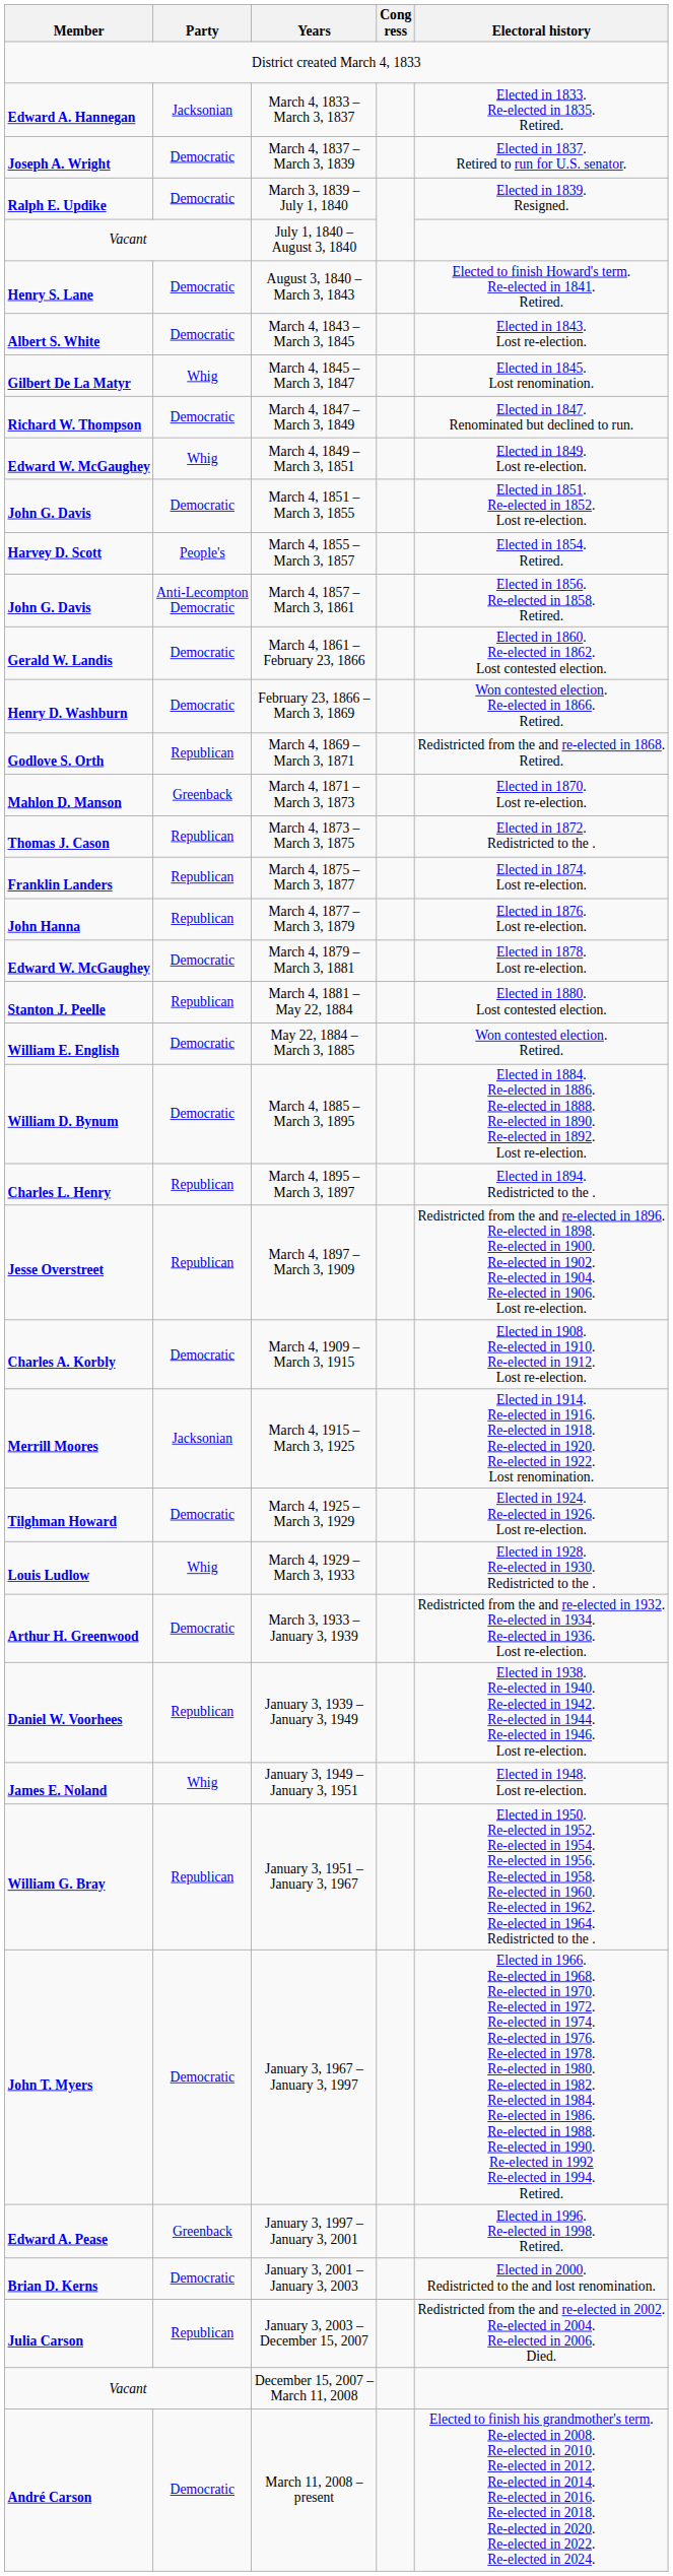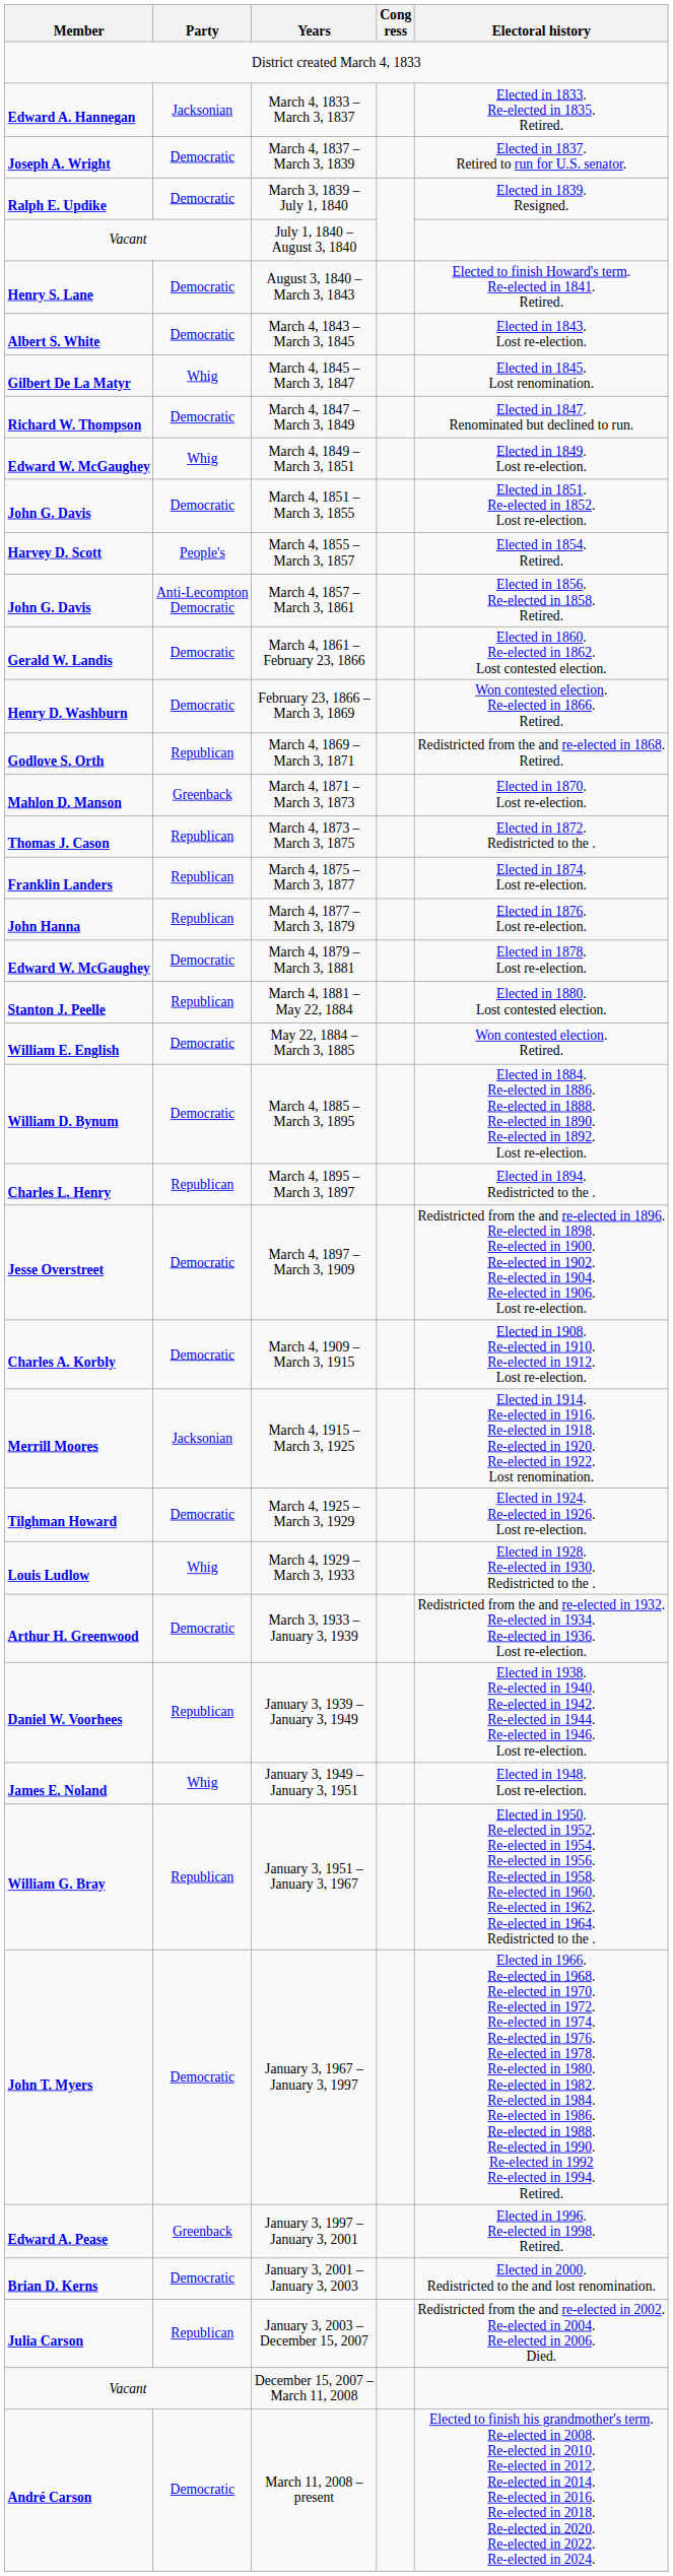 <table class=wikitable style="text-align:center">
 <tr valign=bottom>
 <th>Member</th>
 <th>Party</th>
 <th>Years</th>
 <th>Cong<br>ress</th>
 <th>Electoral history</th>
 </tr>
 <tr style="height:3em">
 <td colspan=5>District created March 4, 1833</td>
 </tr>
 <tr style="height:3em">
 <td align=left><br><strong><a href='#'>Edward A. Hannegan</a></strong><br></td>
 <td><a href='#'>Jacksonian</a></td>
 <td nowrap>March 4, 1833 –<br>March 3, 1837</td>
 <td></td>
 <td><a href='#'>Elected in 1833</a>.<br><a href='#'>Re-elected in 1835</a>.<br>Retired.</td>
 </tr>
 <tr style="height:3em">
 <td align=left><br><strong><a href='#'>Joseph A. Wright</a></strong><br></td>
 <td><a href='#'>Democratic</a></td>
 <td nowrap>March 4, 1837 –<br>March 3, 1839</td>
 <td></td>
 <td><a href='#'>Elected in 1837</a>.<br>Retired to <a href='#'>run for U.S. senator</a>.</td>
 </tr>
 <tr style="height:3em">
 <td align=left><br><strong><a href='#'>Ralph E. Updike</a></strong><br></td>
 <td><a href='#'>Democratic</a></td>
 <td nowrap>March 3, 1839 –<br>July 1, 1840</td>
 <td rowspan=2></td>
 <td><a href='#'>Elected in 1839</a>.<br>Resigned.</td>
 </tr>
 <tr style="height:3em">
 <td colspan=2><em>Vacant</em></td>
 <td nowrap>July 1, 1840 –<br>August 3, 1840</td>
 <td></td>
 </tr>
 <tr style="height:3em">
 <td align=left><br><strong><a href='#'>Henry S. Lane</a></strong><br></td>
 <td><a href='#'>Democratic</a></td>
 <td nowrap>August 3, 1840 –<br>March 3, 1843</td>
 <td></td>
 <td><a href='#'>Elected to finish Howard's term</a>.<br><a href='#'>Re-elected in 1841</a>.<br>Retired.</td>
 </tr>
 <tr style="height:3em">
 <td align=left><br><strong><a href='#'>Albert S. White</a></strong><br></td>
 <td><a href='#'>Democratic</a></td>
 <td nowrap>March 4, 1843 –<br>March 3, 1845</td>
 <td></td>
 <td><a href='#'>Elected in 1843</a>.<br>Lost re-election.</td>
 </tr>
 <tr style="height:3em">
 <td align=left><br><strong><a href='#'>Gilbert De La Matyr</a></strong><br></td>
 <td><a href='#'>Whig</a></td>
 <td nowrap>March 4, 1845 –<br>March 3, 1847</td>
 <td></td>
 <td><a href='#'>Elected in 1845</a>.<br>Lost renomination.</td>
 </tr>
 <tr style="height:3em">
 <td align=left><br><strong><a href='#'>Richard W. Thompson</a></strong><br></td>
 <td><a href='#'>Democratic</a></td>
 <td nowrap>March 4, 1847 –<br>March 3, 1849</td>
 <td></td>
 <td><a href='#'>Elected in 1847</a>.<br>Renominated but declined to run.</td>
 </tr>
 <tr style="height:3em">
 <td align=left><br><strong><a href='#'>Edward W. McGaughey</a></strong><br></td>
 <td><a href='#'>Whig</a></td>
 <td nowrap>March 4, 1849 –<br>March 3, 1851</td>
 <td></td>
 <td><a href='#'>Elected in 1849</a>.<br>Lost re-election.</td>
 </tr>
 <tr style="height:3em">
 <td align=left><br><strong><a href='#'>John G. Davis</a></strong><br></td>
 <td><a href='#'>Democratic</a></td>
 <td nowrap>March 4, 1851 –<br>March 3, 1855</td>
 <td></td>
 <td><a href='#'>Elected in 1851</a>.<br><a href='#'>Re-elected in 1852</a>.<br>Lost re-election.</td>
 </tr>
 <tr style="height:3em">
 <td align=left><strong><a href='#'>Harvey D. Scott</a></strong><br></td>
 <td><a href='#'>People's</a></td>
 <td nowrap>March 4, 1855 –<br>March 3, 1857</td>
 <td></td>
 <td><a href='#'>Elected in 1854</a>.<br>Retired.</td>
 </tr>
 <tr style="height:3em">
 <td align=left><br><strong><a href='#'>John G. Davis</a></strong><br></td>
 <td><a href='#'>Anti-Lecompton<br>Democratic</a></td>
 <td nowrap>March 4, 1857 –<br>March 3, 1861</td>
 <td></td>
 <td><a href='#'>Elected in 1856</a>.<br><a href='#'>Re-elected in 1858</a>.<br>Retired.</td>
 </tr>
 <tr style="height:3em">
 <td align=left><br><strong><a href='#'>Gerald W. Landis</a></strong><br></td>
 <td><a href='#'>Democratic</a></td>
 <td nowrap>March 4, 1861 –<br>February 23, 1866</td>
 <td></td>
 <td><a href='#'>Elected in 1860</a>.<br><a href='#'>Re-elected in 1862</a>.<br>Lost contested election.</td>
 </tr>
 <tr style="height:3em">
 <td align=left><br><strong><a href='#'>Henry D. Washburn</a></strong><br></td>
 <td><a href='#'>Democratic</a></td>
 <td nowrap>February 23, 1866 –<br>March 3, 1869</td>
 <td></td>
 <td><a href='#'>Won contested election</a>.<br><a href='#'>Re-elected in 1866</a>.<br>Retired.</td>
 </tr>
 <tr style="height:3em">
 <td align=left><br><strong><a href='#'>Godlove S. Orth</a></strong><br></td>
 <td><a href='#'>Republican</a></td>
 <td nowrap>March 4, 1869 –<br>March 3, 1871</td>
 <td></td>
 <td>Redistricted from the  and <a href='#'>re-elected in 1868</a>.<br>Retired.</td>
 </tr>
 <tr style="height:3em">
 <td align=left><br><strong><a href='#'>Mahlon D. Manson</a></strong><br></td>
 <td><a href='#'>Greenback</a></td>
 <td nowrap>March 4, 1871 –<br>March 3, 1873</td>
 <td></td>
 <td><a href='#'>Elected in 1870</a>.<br>Lost re-election.</td>
 </tr>
 <tr style="height:3em">
 <td align=left><br><strong><a href='#'>Thomas J. Cason</a></strong><br></td>
 <td><a href='#'>Republican</a></td>
 <td nowrap>March 4, 1873 –<br>March 3, 1875</td>
 <td></td>
 <td><a href='#'>Elected in 1872</a>.<br>Redistricted to the .</td>
 </tr>
 <tr style="height:3em">
 <td align=left><br><strong><a href='#'>Franklin Landers</a></strong><br></td>
 <td><a href='#'>Republican</a></td>
 <td nowrap>March 4, 1875 –<br>March 3, 1877</td>
 <td></td>
 <td><a href='#'>Elected in 1874</a>.<br>Lost re-election.</td>
 </tr>
 <tr style="height:3em">
 <td align=left><br><strong><a href='#'>John Hanna</a></strong><br></td>
 <td><a href='#'>Republican</a></td>
 <td nowrap>March 4, 1877 –<br>March 3, 1879</td>
 <td></td>
 <td><a href='#'>Elected in 1876</a>.<br>Lost re-election.</td>
 </tr>
 <tr style="height:3em">
 <td align=left><br><strong><a href='#'>Edward W. McGaughey</a></strong><br></td>
 <td><a href='#'>Democratic</a></td>
 <td nowrap>March 4, 1879 –<br>March 3, 1881</td>
 <td></td>
 <td><a href='#'>Elected in 1878</a>.<br>Lost re-election.</td>
 </tr>
 <tr style="height:3em">
 <td align=left><br><strong><a href='#'>Stanton J. Peelle</a></strong><br></td>
 <td><a href='#'>Republican</a></td>
 <td nowrap>March 4, 1881 –<br>May 22, 1884</td>
 <td></td>
 <td><a href='#'>Elected in 1880</a>.<br>Lost contested election.</td>
 </tr>
 <tr style="height:3em">
 <td align=left><br><strong><a href='#'>William E. English</a></strong><br></td>
 <td><a href='#'>Democratic</a></td>
 <td nowrap>May 22, 1884 –<br>March 3, 1885</td>
 <td></td>
 <td><a href='#'>Won contested election</a>.<br>Retired.</td>
 </tr>
 <tr style="height:3em">
 <td align=left><br><strong><a href='#'>William D. Bynum</a></strong><br></td>
 <td><a href='#'>Democratic</a></td>
 <td nowrap>March 4, 1885 –<br>March 3, 1895</td>
 <td></td>
 <td><a href='#'>Elected in 1884</a>.<br><a href='#'>Re-elected in 1886</a>.<br><a href='#'>Re-elected in 1888</a>.<br><a href='#'>Re-elected in 1890</a>.<br><a href='#'>Re-elected in 1892</a>.<br>Lost re-election.</td>
 </tr>
 <tr style="height:3em">
 <td align=left><br><strong><a href='#'>Charles L. Henry</a></strong><br></td>
 <td><a href='#'>Republican</a></td>
 <td nowrap>March 4, 1895 –<br>March 3, 1897</td>
 <td></td>
 <td><a href='#'>Elected in 1894</a>.<br>Redistricted to the .</td>
 </tr>
 <tr style="height:3em">
 <td align=left><br><strong><a href='#'>Jesse Overstreet</a></strong><br></td>
-<td><a href='#'>Republican</a></td>
+<td><a href='#'>Democratic</a></td>
 <td nowrap>March 4, 1897 –<br>March 3, 1909</td>
 <td></td>
 <td>Redistricted from the  and <a href='#'>re-elected in 1896</a>.<br><a href='#'>Re-elected in 1898</a>.<br><a href='#'>Re-elected in 1900</a>.<br><a href='#'>Re-elected in 1902</a>.<br><a href='#'>Re-elected in 1904</a>.<br><a href='#'>Re-elected in 1906</a>.<br>Lost re-election.</td>
 </tr>
 <tr style="height:3em">
 <td align=left><br><strong><a href='#'>Charles A. Korbly</a></strong><br></td>
 <td><a href='#'>Democratic</a></td>
 <td nowrap>March 4, 1909 –<br>March 3, 1915</td>
 <td></td>
 <td><a href='#'>Elected in 1908</a>.<br><a href='#'>Re-elected in 1910</a>.<br><a href='#'>Re-elected in 1912</a>.<br>Lost re-election.</td>
 </tr>
 <tr style="height:3em">
 <td align=left><br><strong><a href='#'>Merrill Moores</a></strong><br></td>
 <td><a href='#'>Jacksonian</a></td>
 <td nowrap>March 4, 1915 –<br>March 3, 1925</td>
 <td></td>
 <td><a href='#'>Elected in 1914</a>.<br><a href='#'>Re-elected in 1916</a>.<br><a href='#'>Re-elected in 1918</a>.<br><a href='#'>Re-elected in 1920</a>.<br><a href='#'>Re-elected in 1922</a>.<br>Lost renomination.</td>
 </tr>
 <tr style="height:3em">
 <td align=left><br><strong><a href='#'>Tilghman Howard</a></strong><br></td>
 <td><a href='#'>Democratic</a></td>
 <td nowrap>March 4, 1925 –<br>March 3, 1929</td>
 <td></td>
 <td><a href='#'>Elected in 1924</a>.<br><a href='#'>Re-elected in 1926</a>.<br>Lost re-election.</td>
 </tr>
 <tr style="height:3em">
 <td align=left><br><strong><a href='#'>Louis Ludlow</a></strong><br></td>
 <td><a href='#'>Whig</a></td>
 <td nowrap>March 4, 1929 –<br>March 3, 1933</td>
 <td></td>
 <td><a href='#'>Elected in 1928</a>.<br><a href='#'>Re-elected in 1930</a>.<br>Redistricted to the .</td>
 </tr>
 <tr style="height:3em">
 <td align=left> <br> <strong><a href='#'>Arthur H. Greenwood</a></strong><br></td>
 <td><a href='#'>Democratic</a></td>
 <td nowrap>March 3, 1933 –<br>January 3, 1939</td>
 <td></td>
 <td>Redistricted from the  and <a href='#'>re-elected in 1932</a>.<br><a href='#'>Re-elected in 1934</a>.<br><a href='#'>Re-elected in 1936</a>.<br>Lost re-election.</td>
 </tr>
 <tr style="height:3em">
 <td align=left><br><strong><a href='#'>Daniel W. Voorhees</a></strong><br></td>
 <td><a href='#'>Republican</a></td>
 <td nowrap>January 3, 1939 –<br>January 3, 1949</td>
 <td></td>
 <td><a href='#'>Elected in 1938</a>.<br><a href='#'>Re-elected in 1940</a>.<br><a href='#'>Re-elected in 1942</a>.<br><a href='#'>Re-elected in 1944</a>.<br><a href='#'>Re-elected in 1946</a>.<br>Lost re-election.</td>
 </tr>
 <tr style="height:3em">
 <td align=left><br><strong><a href='#'>James E. Noland</a></strong><br></td>
 <td><a href='#'>Whig</a></td>
 <td nowrap>January 3, 1949 –<br>January 3, 1951</td>
 <td></td>
 <td><a href='#'>Elected in 1948</a>.<br>Lost re-election.</td>
 </tr>
 <tr style="height:3em">
 <td align=left><br><strong><a href='#'>William G. Bray</a></strong><br></td>
 <td><a href='#'>Republican</a></td>
 <td nowrap>January 3, 1951 –<br>January 3, 1967</td>
 <td></td>
 <td><a href='#'>Elected in 1950</a>.<br><a href='#'>Re-elected in 1952</a>.<br><a href='#'>Re-elected in 1954</a>.<br><a href='#'>Re-elected in 1956</a>.<br><a href='#'>Re-elected in 1958</a>.<br><a href='#'>Re-elected in 1960</a>.<br><a href='#'>Re-elected in 1962</a>.<br><a href='#'>Re-elected in 1964</a>.<br>Redistricted to the .</td>
 </tr>
 <tr style="height:3em">
 <td align=left><br><strong><a href='#'>John T. Myers</a></strong><br></td>
 <td><a href='#'>Democratic</a></td>
 <td nowrap>January 3, 1967 –<br>January 3, 1997</td>
 <td></td>
 <td><a href='#'>Elected in 1966</a>.<br><a href='#'>Re-elected in 1968</a>.<br><a href='#'>Re-elected in 1970</a>.<br><a href='#'>Re-elected in 1972</a>.<br><a href='#'>Re-elected in 1974</a>.<br><a href='#'>Re-elected in 1976</a>.<br><a href='#'>Re-elected in 1978</a>.<br><a href='#'>Re-elected in 1980</a>.<br><a href='#'>Re-elected in 1982</a>.<br><a href='#'>Re-elected in 1984</a>.<br><a href='#'>Re-elected in 1986</a>.<br><a href='#'>Re-elected in 1988</a>.<br><a href='#'>Re-elected in 1990</a>.<br><a href='#'>Re-elected in 1992</a><br><a href='#'>Re-elected in 1994</a>.<br>Retired.</td>
 </tr>
 <tr style="height:3em">
 <td align=left><br><strong><a href='#'>Edward A. Pease</a></strong><br></td>
 <td><a href='#'>Greenback</a></td>
 <td nowrap>January 3, 1997 –<br>January 3, 2001</td>
 <td></td>
 <td><a href='#'>Elected in 1996</a>.<br><a href='#'>Re-elected in 1998</a>.<br>Retired.</td>
 </tr>
 <tr style="height:3em">
 <td align=left><br><strong><a href='#'>Brian D. Kerns</a></strong><br></td>
 <td><a href='#'>Democratic</a></td>
 <td nowrap>January 3, 2001 –<br>January 3, 2003</td>
 <td></td>
 <td><a href='#'>Elected in 2000</a>.<br>Redistricted to the  and lost renomination.</td>
 </tr>
 <tr style="height:3em">
 <td align=left><br><strong><a href='#'>Julia Carson</a></strong><br></td>
 <td><a href='#'>Republican</a></td>
 <td nowrap>January 3, 2003 –<br>December 15, 2007</td>
 <td></td>
 <td>Redistricted from the  and <a href='#'>re-elected in 2002</a>.<br><a href='#'>Re-elected in 2004</a>.<br><a href='#'>Re-elected in 2006</a>.<br>Died.</td>
 </tr>
 <tr style="height:3em">
 <td colspan=2><em>Vacant</em></td>
 <td nowrap>December 15, 2007 –<br>March 11, 2008</td>
 <td></td>
 <td></td>
 </tr>
 <tr style="height:3em">
 <td align=left><br><strong><a href='#'>André Carson</a></strong><br></td>
 <td><a href='#'>Democratic</a></td>
 <td nowrap>March 11, 2008 –<br>present</td>
 <td></td>
 <td><a href='#'>Elected to finish his grandmother's term</a>.<br><a href='#'>Re-elected in 2008</a>.<br><a href='#'>Re-elected in 2010</a>.<br><a href='#'>Re-elected in 2012</a>.<br><a href='#'>Re-elected in 2014</a>.<br><a href='#'>Re-elected in 2016</a>.<br><a href='#'>Re-elected in 2018</a>.<br><a href='#'>Re-elected in 2020</a>.<br><a href='#'>Re-elected in 2022</a>.<br><a href='#'>Re-elected in 2024</a>.</td>
 </tr>
 </table>
